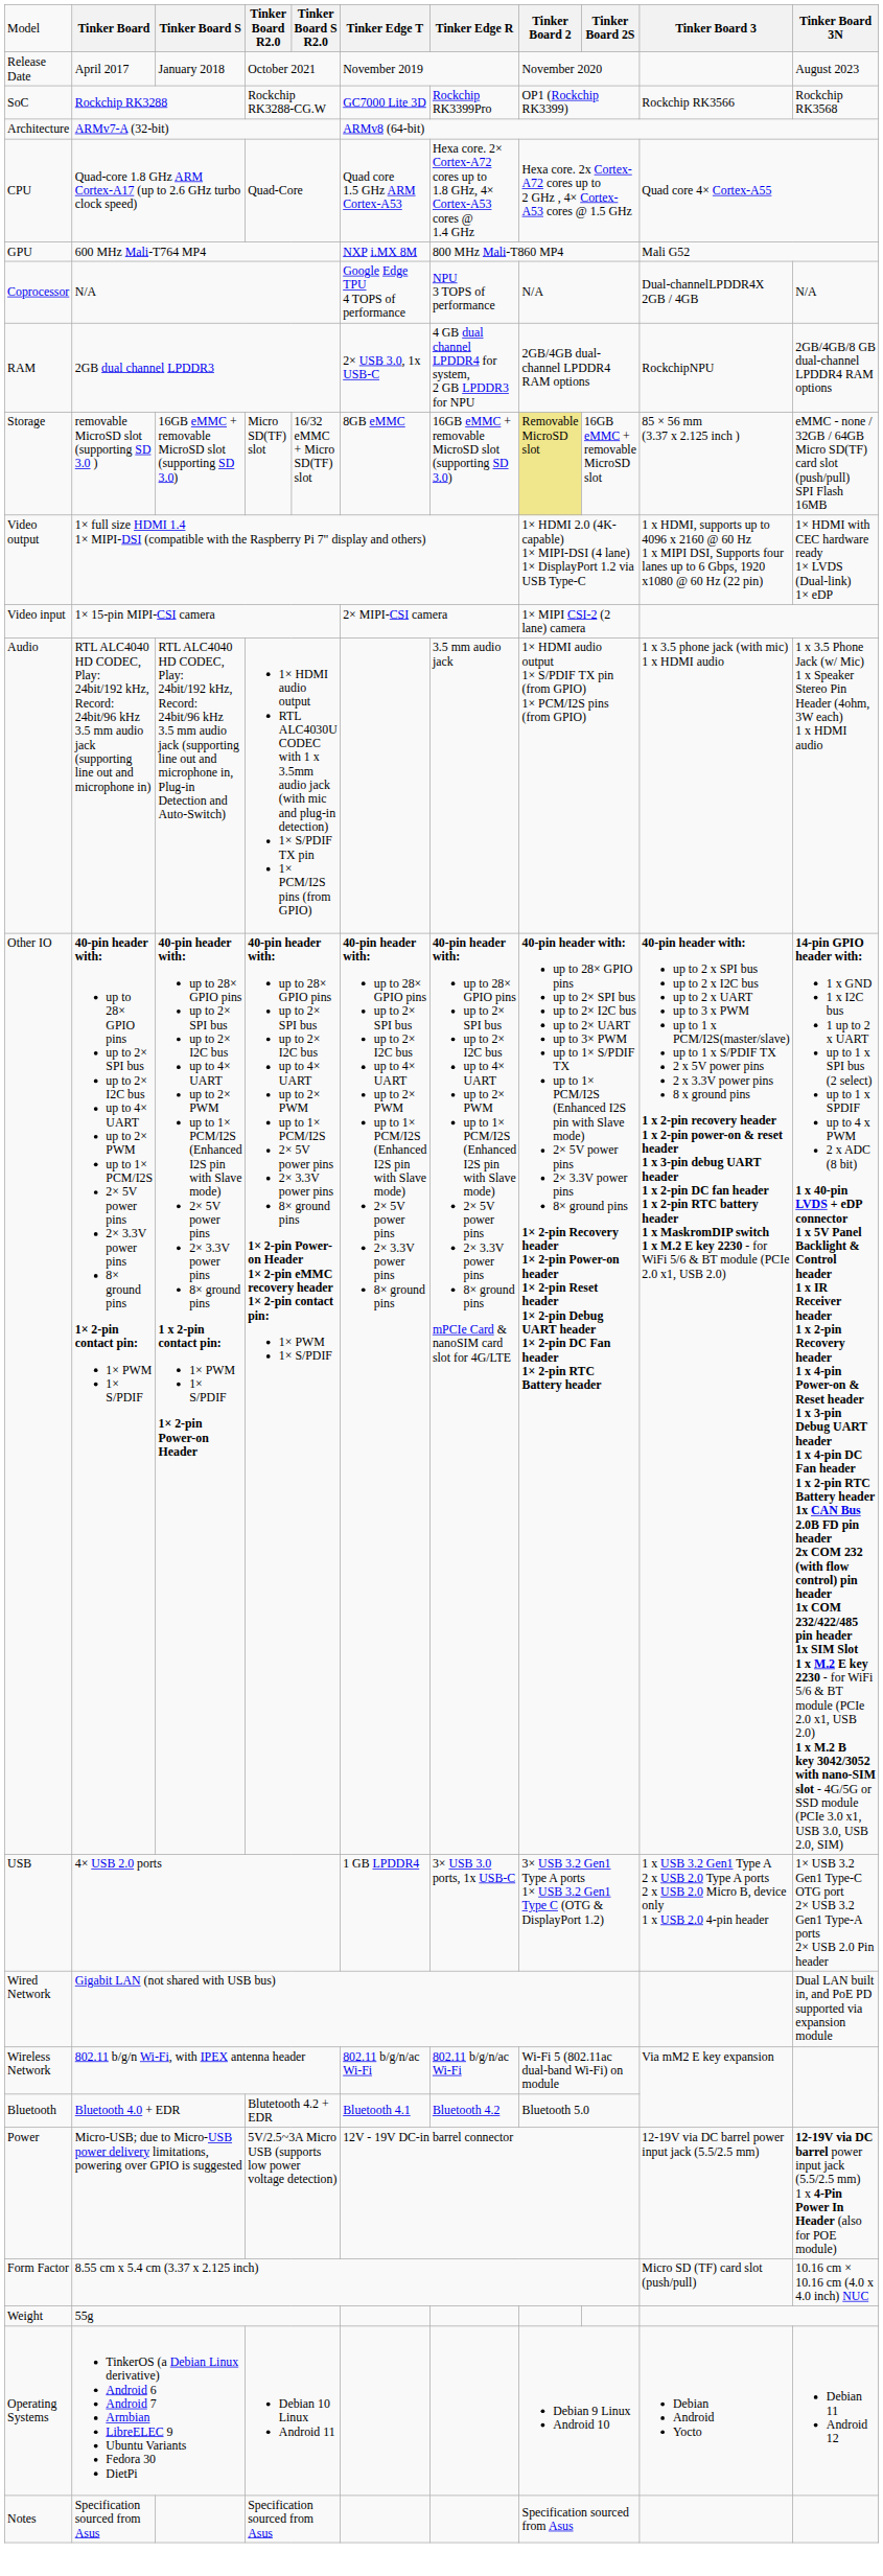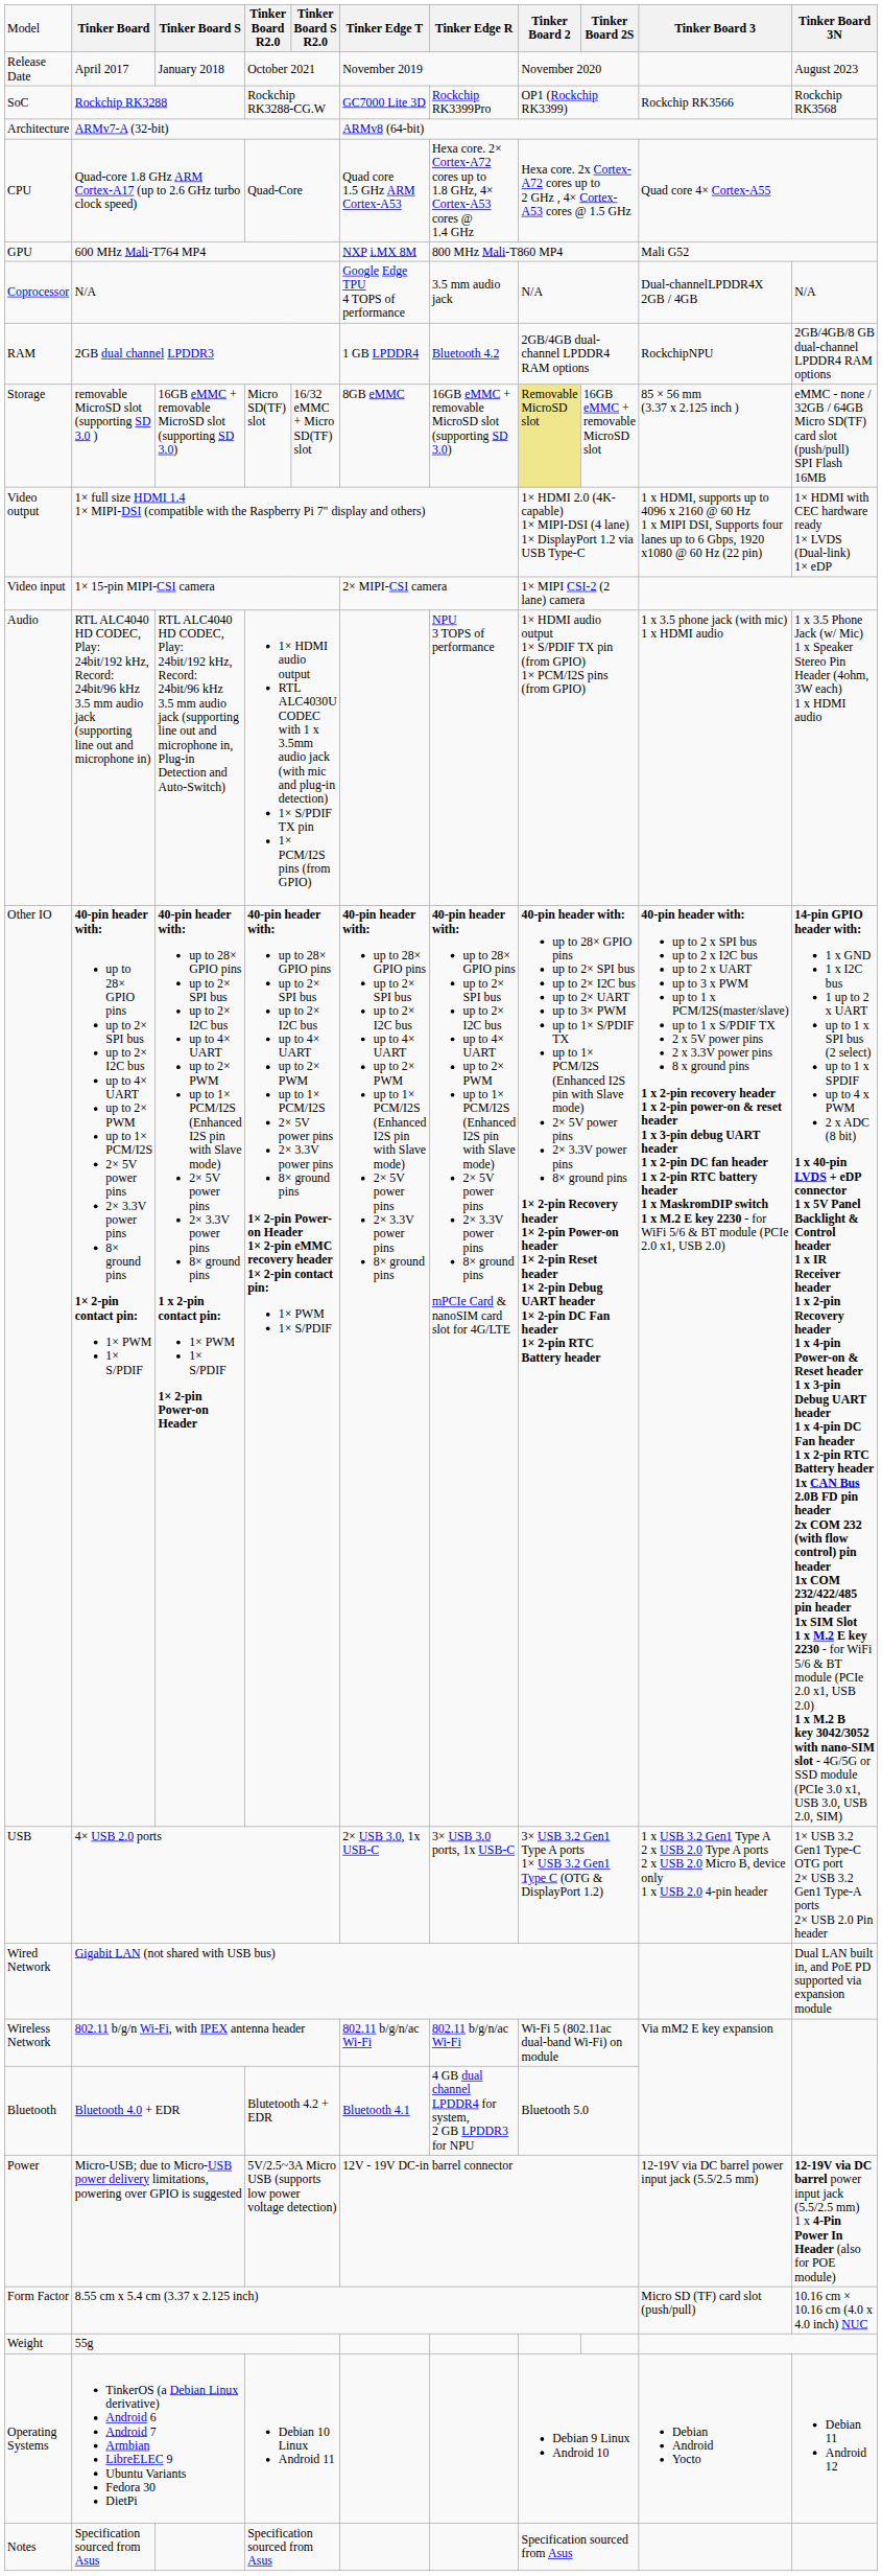 <table class="wikitable toptextcells">
 <tr>
 <td>Model</td>
 <th>Tinker Board</th>
 <th>Tinker Board S</th>
 <th>Tinker Board R2.0</th>
 <th>Tinker Board S R2.0</th>
 <th>Tinker Edge T</th>
 <th>Tinker Edge R</th>
 <th>Tinker Board 2</th>
 <th>Tinker Board 2S</th>
 <th>Tinker Board 3</th>
 <th>Tinker Board 3N</th>
 </tr>
 <tr>
 <td>Release Date</td>
 <td>April 2017</td>
 <td>January 2018</td>
 <td colspan="2">October 2021</td>
 <td colspan="2">November 2019</td>
 <td colspan="2">November 2020</td>
 <td></td>
 <td>August 2023</td>
 </tr>
 <tr>
 <td>SoC</td>
 <td colspan="2"><a href='#'>Rockchip RK3288</a></td>
 <td colspan="2">Rockchip RK3288-CG.W</td>
 <td><a href='#'>GC7000 Lite 3D</a></td>
 <td><a href='#'>Rockchip</a> RK3399Pro</td>
 <td colspan="2">OP1 (<a href='#'>Rockchip</a> RK3399)</td>
 <td>Rockchip RK3566</td>
 <td>Rockchip RK3568</td>
 </tr>
 <tr>
 <td>Architecture</td>
 <td colspan="4"><a href='#'>ARMv7-A</a> (32-bit)</td>
 <td colspan="6"><a href='#'>ARMv8</a> (64-bit)</td>
 </tr>
 <tr>
 <td>CPU</td>
 <td colspan="2">Quad-core 1.8 GHz <a href='#'>ARM Cortex-A17</a> (up to 2.6 GHz turbo clock speed)</td>
 <td colspan="2">Quad-Core</td>
 <td>Quad core 1.5 GHz <a href='#'>ARM Cortex-A53</a></td>
 <td>Hexa core. 2× <a href='#'>Cortex-A72</a> cores up to 1.8 GHz, 4× <a href='#'>Cortex-A53</a> cores @ 1.4 GHz</td>
 <td colspan="2">Hexa core. 2x <a href='#'>Cortex-A72</a> cores up to 2 GHz , 4× <a href='#'>Cortex-A53</a> cores @ 1.5 GHz</td>
 <td colspan="2">Quad core 4× <a href='#'>Cortex-A55</a></td>
 </tr>
 <tr>
 <td>GPU</td>
 <td colspan="4">600 MHz <a href='#'>Mali</a>-T764 MP4</td>
 <td><a href='#'>NXP</a> <a href='#'>i.MX 8M</a></td>
 <td colspan="3">800 MHz <a href='#'>Mali</a>-T860 MP4</td>
 <td colspan="2">Mali G52</td>
 </tr>
 <tr>
 <td><a href='#'>Coprocessor</a></td>
 <td colspan="4">N/A</td>
 <td><a href='#'>Google</a> <a href='#'>Edge TPU</a><br>4 TOPS of performance</td>
-<td><a href='#'>NPU</a><br>3 TOPS of performance</td>
+<td>3.5 mm audio jack</td>
 <td colspan="2">N/A</td>
 <td>Dual-channelLPDDR4X 2GB / 4GB</td>
 <td>N/A</td>
 </tr>
 <tr>
 <td>RAM</td>
 <td colspan="4">2GB <a href='#'>dual channel</a> <a href='#'>LPDDR3</a></td>
-<td>2× <a href='#'>USB 3.0</a>, 1x <a href='#'>USB-C</a></td>
-<td>4 GB <a href='#'>dual channel</a> <a href='#'>LPDDR4</a> for system,<br>2 GB <a href='#'>LPDDR3</a> for NPU</td>
+<td>1 GB <a href='#'>LPDDR4</a></td>
+<td><a href='#'>Bluetooth 4.2</a></td>
 <td colspan="2">2GB/4GB dual-channel LPDDR4 RAM options</td>
 <td>RockchipNPU</td>
 <td>2GB/4GB/8 GB dual-channel LPDDR4 RAM options</td>
 </tr>
 <tr style="vertical-align:top">
 <td>Storage</td>
 <td>removable MicroSD slot (supporting <a href='#'>SD 3.0</a> )</td>
 <td>16GB <a href='#'>eMMC</a> + removable MicroSD slot (supporting <a href='#'>SD 3.0</a>)</td>
 <td>Micro SD(TF) slot</td>
 <td>16/32 eMMC + Micro SD(TF) slot</td>
 <td>8GB <a href='#'>eMMC</a></td>
 <td>16GB <a href='#'>eMMC</a> + removable MicroSD slot (supporting <a href='#'>SD 3.0</a>)</td>
 <td style="background: khaki;">Removable MicroSD slot</td>
 <td>16GB <a href='#'>eMMC</a> + removable MicroSD slot</td>
 <td>85 × 56 mm<br>(3.37 x 2.125 inch )</td>
 <td>eMMC - none / 32GB / 64GB<br>Micro SD(TF) card slot (push/pull)<br>SPI Flash 16MB</td>
 </tr>
 <tr style="vertical-align:top">
 <td>Video output</td>
 <td colspan="6">1× full size <a href='#'>HDMI 1.4</a><br>1× MIPI-<a href='#'>DSI</a> (compatible with the Raspberry Pi 7" display and others)</td>
 <td colspan="2">1× HDMI 2.0 (4K-capable)<br>1× MIPI-DSI (4 lane)<br>1×  DisplayPort 1.2 via USB Type-C</td>
 <td>1 x HDMI, supports up to 4096 x 2160 @ 60 Hz<br>1 x MIPI DSI, Supports four lanes up to 6 Gbps, 1920 x1080 @ 60 Hz (22 pin)</td>
 <td>1× HDMI with CEC hardware ready<br>1× LVDS (Dual-link)<br>1× eDP</td>
 </tr>
 <tr style="vertical-align:top">
 <td>Video input</td>
 <td colspan="4">1× 15-pin MIPI-<a href='#'>CSI</a> camera</td>
 <td colspan="2">2× MIPI-<a href='#'>CSI</a> camera</td>
 <td colspan="2">1× MIPI <a href='#'>CSI-2</a> (2 lane) camera</td>
 </tr>
 <tr style="vertical-align:top">
 <td>Audio</td>
 <td>RTL ALC4040 HD CODEC, Play: 24bit/192 kHz, Record: 24bit/96 kHz<br>3.5 mm audio jack (supporting line out and microphone in)</td>
 <td>RTL ALC4040 HD CODEC, Play: 24bit/192 kHz, Record: 24bit/96 kHz<br>3.5 mm audio jack (supporting line out and microphone in, Plug-in Detection and Auto-Switch)</td>
 <td colspan="2"><br><ul><li>1× HDMI audio output</li><li>RTL ALC4030U CODEC with 1 x 3.5mm audio jack (with mic and plug-in detection)</li><li>1× S/PDIF TX pin</li><li>1× PCM/I2S pins (from GPIO)</li></ul></td>
 <td></td>
-<td>3.5 mm audio jack</td>
+<td><a href='#'>NPU</a><br>3 TOPS of performance</td>
 <td colspan="2">1× HDMI audio output<br>1× S/PDIF TX pin (from GPIO)<br>1× PCM/I2S pins (from GPIO)</td>
 <td>1 x 3.5 phone jack (with mic)<br>1 x HDMI audio</td>
 <td>1 x 3.5 Phone Jack (w/ Mic)<br>1 x Speaker Stereo Pin Header (4ohm, 3W each)<br>1 x HDMI audio</td>
 </tr>
 <tr style="vertical-align:top">
 <td>Other IO</td>
 <td><strong>40-pin header with:</strong><br><br><ul><li>up to 28× GPIO pins</li><li>up to 2× SPI bus</li><li>up to 2× I2C bus</li><li>up to 4× UART</li><li>up to 2× PWM</li><li>up to 1× PCM/I2S</li><li>2× 5V power pins</li><li>2× 3.3V power pins</li><li>8× ground pins</li></ul><strong>1× 2-pin contact pin:</strong><br><ul><li>1× PWM</li><li>1× S/PDIF</li></ul></td>
 <td><strong>40-pin header with:</strong><br><ul><li>up to 28× GPIO pins</li><li>up to 2× SPI bus</li><li>up to 2× I2C bus</li><li>up to 4× UART</li><li>up to 2× PWM</li><li>up to 1× PCM/I2S (Enhanced I2S pin with Slave mode)</li><li>2× 5V power pins</li><li>2× 3.3V power pins</li><li>8× ground pins</li></ul><strong>1 x 2-pin contact pin:</strong><ul><li>1× PWM</li><li>1× S/PDIF</li></ul><strong>1× 2-pin Power-on Header</strong></td>
 <td colspan="2"><strong>40-pin header with:</strong><br><ul><li>up to 28× GPIO pins</li><li>up to 2× SPI bus</li><li>up to 2× I2C bus</li><li>up to 4× UART</li><li>up to 2× PWM</li><li>up to 1× PCM/I2S</li><li>2× 5V power pins</li><li>2× 3.3V power pins</li><li>8× ground pins</li></ul><strong>1× 2-pin Power-on Header</strong><br><strong>1× 2-pin eMMC recovery header</strong><br><strong>1× 2-pin contact pin:</strong><ul><li>1× PWM</li><li>1× S/PDIF</li></ul></td>
 <td><strong>40-pin header with:</strong><br><ul><li>up to 28× GPIO pins</li><li>up to 2× SPI bus</li><li>up to 2× I2C bus</li><li>up to 4× UART</li><li>up to 2× PWM</li><li>up to 1× PCM/I2S (Enhanced I2S pin with Slave mode)</li><li>2× 5V power pins</li><li>2× 3.3V power pins</li><li>8× ground pins</li></ul></td>
 <td><strong>40-pin header with:</strong><br><ul><li>up to 28× GPIO pins</li><li>up to 2× SPI bus</li><li>up to 2× I2C bus</li><li>up to 4× UART</li><li>up to 2× PWM</li><li>up to 1× PCM/I2S (Enhanced I2S pin with Slave mode)</li><li>2× 5V power pins</li><li>2× 3.3V power pins</li><li>8× ground pins</li></ul><a href='#'>mPCIe Card</a> & nanoSIM card slot for 4G/LTE</td>
 <td colspan="2"><strong>40-pin header with:</strong><br><ul><li>up to 28× GPIO pins</li><li>up to 2× SPI bus</li><li>up to 2× I2C bus</li><li>up to 2× UART</li><li>up to 3× PWM</li><li>up to 1× S/PDIF TX</li><li>up to 1× PCM/I2S (Enhanced I2S pin with Slave mode)</li><li>2× 5V power pins</li><li>2× 3.3V power pins</li><li>8× ground pins</li></ul><strong>1× 2-pin Recovery header</strong><br><strong>1× 2-pin Power-on header</strong><br><strong>1× 2-pin Reset header</strong><br><strong>1× 2-pin Debug UART header</strong><br><strong>1× 2-pin DC Fan header</strong><br><strong>1× 2-pin RTC Battery header</strong></td>
 <td><strong>40-pin header with:</strong><br><ul><li>up to 2 x SPI bus</li><li>up to 2 x I2C bus</li><li>up to 2 x UART</li><li>up to 3 x PWM</li><li>up to 1 x PCM/I2S(master/slave)</li><li>up to 1 x S/PDIF TX</li><li>2 x 5V power pins</li><li>2 x 3.3V power pins</li><li>8 x ground pins</li></ul><strong>1 x 2-pin recovery header</strong><br><strong>1 x 2-pin power-on & reset header</strong><br><strong>1 x 3-pin debug UART header</strong><br><strong>1 x 2-pin DC fan header</strong><br><strong>1 x 2-pin RTC battery header</strong><br><strong>1 x MaskromDIP switch</strong><br><strong>1 x M.2 E key 2230</strong> - for WiFi 5/6 & BT module (PCIe 2.0 x1, USB 2.0)</td>
 <td><strong>14-pin GPIO header with:</strong><br><ul><li>1 x GND</li><li>1 x I2C bus</li><li>1 up to 2 x UART</li><li>up to 1 x SPI bus (2 select)</li><li>up to 1 x SPDIF</li><li>up to 4 x PWM</li><li>2 x ADC (8 bit)</li></ul><strong>1 x 40-pin <a href='#'>LVDS</a> + eDP connector</strong><br><strong>1 x 5V Panel Backlight & Control header</strong><br><strong>1 x IR Receiver header</strong><br><strong>1 x 2-pin Recovery header</strong><br><strong>1 x 4-pin Power-on & Reset header</strong><br><strong>1 x 3-pin Debug UART header</strong><br><strong>1 x 4-pin DC Fan header</strong><br><strong>1 x 2-pin RTC Battery header</strong><br><strong>1x <a href='#'>CAN Bus</a> 2.0B FD pin header</strong><br><strong>2x COM 232 (with flow control) pin header</strong><br><strong>1x COM 232/422/485 pin header</strong><br><strong>1x SIM Slot</strong><br><strong>1 x <a href='#'>M.2</a> E key 2230</strong> - for WiFi 5/6 & BT module (PCIe 2.0 x1, USB 2.0)<br><strong>1 x M.2 B</strong><br><strong>key 3042/3052 with nano-SIM slot</strong> - 4G/5G or SSD module (PCIe 3.0 x1, USB 3.0, USB 2.0, SIM)</td>
 </tr>
 <tr style="vertical-align:top">
 <td>USB</td>
 <td colspan="4">4× <a href='#'>USB 2.0</a> ports</td>
-<td>1 GB <a href='#'>LPDDR4</a></td>
+<td>2× <a href='#'>USB 3.0</a>, 1x <a href='#'>USB-C</a></td>
 <td>3× <a href='#'>USB 3.0</a> ports, 1x <a href='#'>USB-C</a></td>
 <td colspan="2">3× <a href='#'>USB 3.2 Gen1</a> Type A ports<br>1× <a href='#'>USB 3.2 Gen1 Type C</a> (OTG & DisplayPort 1.2)</td>
 <td>1 x <a href='#'>USB 3.2 Gen1</a> Type A<br>2 x <a href='#'>USB 2.0</a> Type A ports<br>2 x <a href='#'>USB 2.0</a> Micro B, device only<br>1 x <a href='#'>USB 2.0</a> 4-pin header</td>
 <td>1× USB 3.2 Gen1 Type-C OTG port<br>2× USB 3.2 Gen1 Type-A ports<br>2× USB 2.0 Pin header</td>
 </tr>
 <tr style="vertical-align:top">
 <td>Wired<br>Network</td>
 <td colspan="8"><a href='#'>Gigabit LAN</a> (not shared with USB bus)</td>
 <td></td>
 <td>Dual LAN built in, and PoE PD supported via expansion module</td>
 </tr>
 <tr style="vertical-align:top">
 <td>Wireless<br>Network</td>
 <td colspan="4"><a href='#'>802.11</a> b/g/n <a href='#'>Wi-Fi</a>, with <a href='#'>IPEX</a> antenna header</td>
 <td><a href='#'>802.11</a> b/g/n/ac <a href='#'>Wi-Fi</a></td>
 <td><a href='#'>802.11</a> b/g/n/ac <a href='#'>Wi-Fi</a></td>
 <td colspan="2">Wi-Fi 5 (802.11ac dual-band Wi-Fi) on module</td>
 <td rowspan="2">Via mM2 E key expansion</td>
 </tr>
 <tr>
 <td>Bluetooth</td>
 <td colspan="2"><a href='#'>Bluetooth 4.0</a> + EDR</td>
 <td colspan="2">Blutetooth 4.2 + EDR</td>
 <td><a href='#'>Bluetooth 4.1</a></td>
-<td><a href='#'>Bluetooth 4.2</a></td>
+<td>4 GB <a href='#'>dual channel</a> <a href='#'>LPDDR4</a> for system,<br>2 GB <a href='#'>LPDDR3</a> for NPU</td>
 <td colspan="2">Bluetooth 5.0</td>
 </tr>
 <tr style="vertical-align:top">
 <td>Power</td>
 <td colspan="2">Micro-USB; due to Micro-<a href='#'>USB power delivery</a> limitations, powering over GPIO is suggested </td>
 <td colspan="2">5V/2.5~3A Micro USB (supports low power voltage detection)</td>
 <td colspan="4">12V - 19V DC-in barrel connector</td>
 <td>12-19V via DC barrel power input jack (5.5/2.5 mm)</td>
 <td><strong>12-19V via DC barrel</strong> power input jack (5.5/2.5 mm)<br>1 x <strong>4-Pin Power In Header</strong> (also for POE module)</td>
 </tr>
 <tr style="vertical-align:top">
 <td>Form Factor</td>
 <td colspan="8">8.55 cm x 5.4 cm (3.37 x 2.125 inch)</td>
 <td>Micro SD (TF) card slot (push/pull)</td>
 <td>10.16 cm × 10.16 cm (4.0 x 4.0 inch) <a href='#'>NUC</a></td>
 </tr>
 <tr>
 <td>Weight</td>
 <td colspan="4">55g</td>
 <td></td>
 <td></td>
 <td></td>
 <td></td>
 </tr>
 <tr>
 <td>Operating Systems</td>
 <td colspan="2"><br><ul><li>TinkerOS (a <a href='#'>Debian Linux</a> derivative)</li><li><a href='#'>Android</a> 6</li><li><a href='#'>Android</a> 7</li><li><a href='#'>Armbian</a></li><li><a href='#'>LibreELEC</a> 9</li><li>Ubuntu Variants</li><li>Fedora 30</li><li>DietPi</li></ul></td>
 <td colspan="2"><br><ul><li>Debian 10 Linux</li><li>Android 11</li></ul></td>
 <td></td>
 <td></td>
 <td colspan="2"><br><ul><li>Debian 9 Linux</li><li>Android 10</li></ul></td>
 <td><br><ul><li>Debian</li><li>Android</li><li>Yocto</li></ul></td>
 <td><br><ul><li>Debian 11</li><li>Android 12</li></ul></td>
 </tr>
 <tr>
 <td>Notes</td>
 <td>Specification sourced from <a href='#'>Asus</a></td>
 <td></td>
 <td colspan="2">Specification sourced from <a href='#'>Asus</a></td>
 <td></td>
 <td></td>
 <td colspan="2"> Specification sourced from <a href='#'>Asus</a></td>
 <td></td>
 <td></td>
 </tr>
 </table>
